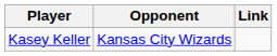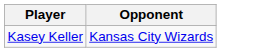 <table class=wikitable>
 <tr>
 <th>Player</th>
 <th>Opponent</th>
-<th>Link</th>
 </tr>
 <tr>
 <td> <a href='#'>Kasey Keller</a></td>
 <td><a href='#'>Kansas City Wizards</a></td>
-<td></td>
 </tr>
 </table>
